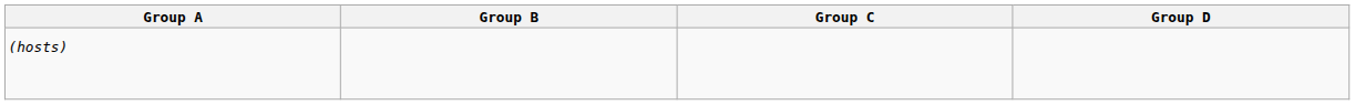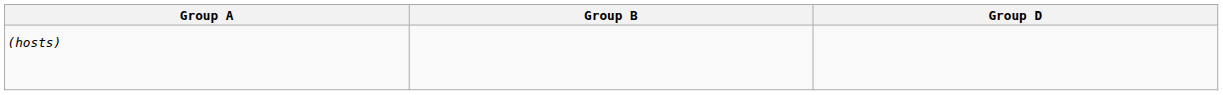 <table class="wikitable" style="width:98%">
 <tr>
 <th width="25%">Group A</th>
 <th width="25%">Group B</th>
-<th width="25%">Group C</th>
 <th width="25%">Group D</th>
 </tr>
 <tr>
 <td> <em>(hosts)</em><br><br><br></td>
 <td><br><br><br><br></td>
 <td><br><br><br><br></td>
-<td><br><br><br><br></td>
 </tr>
 </table>
